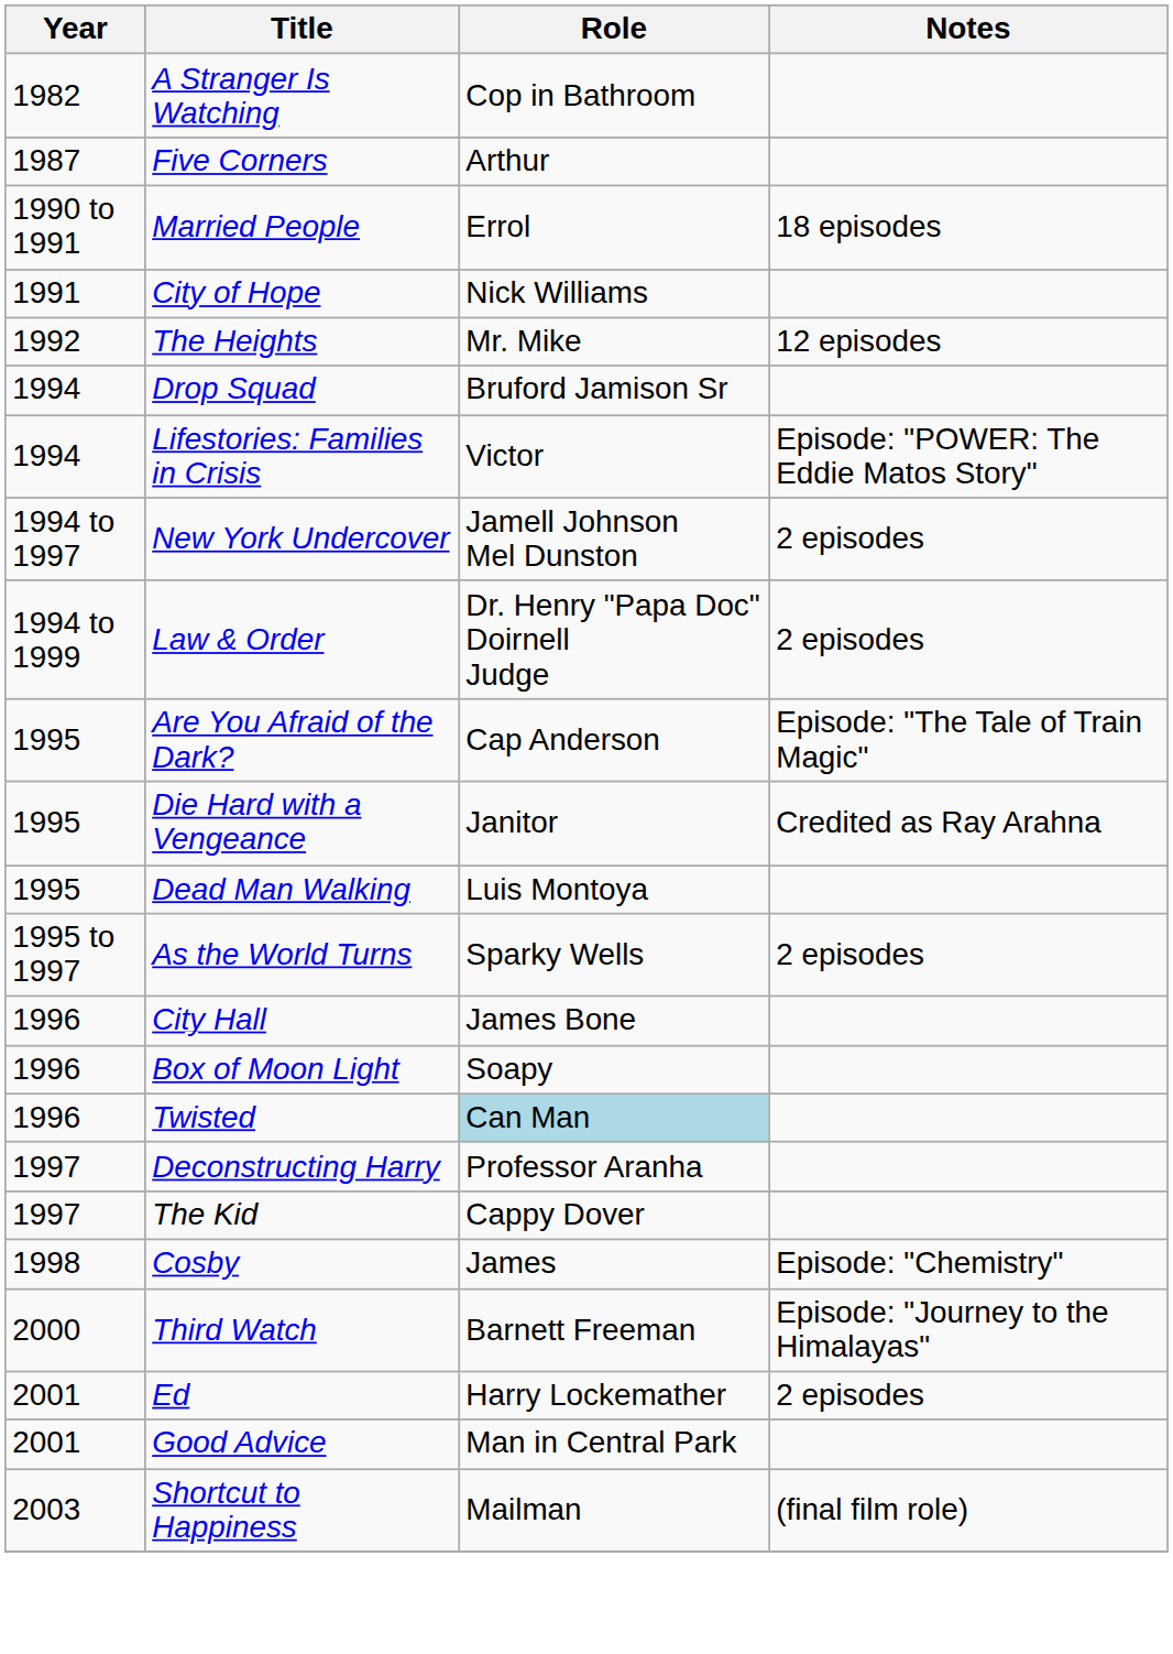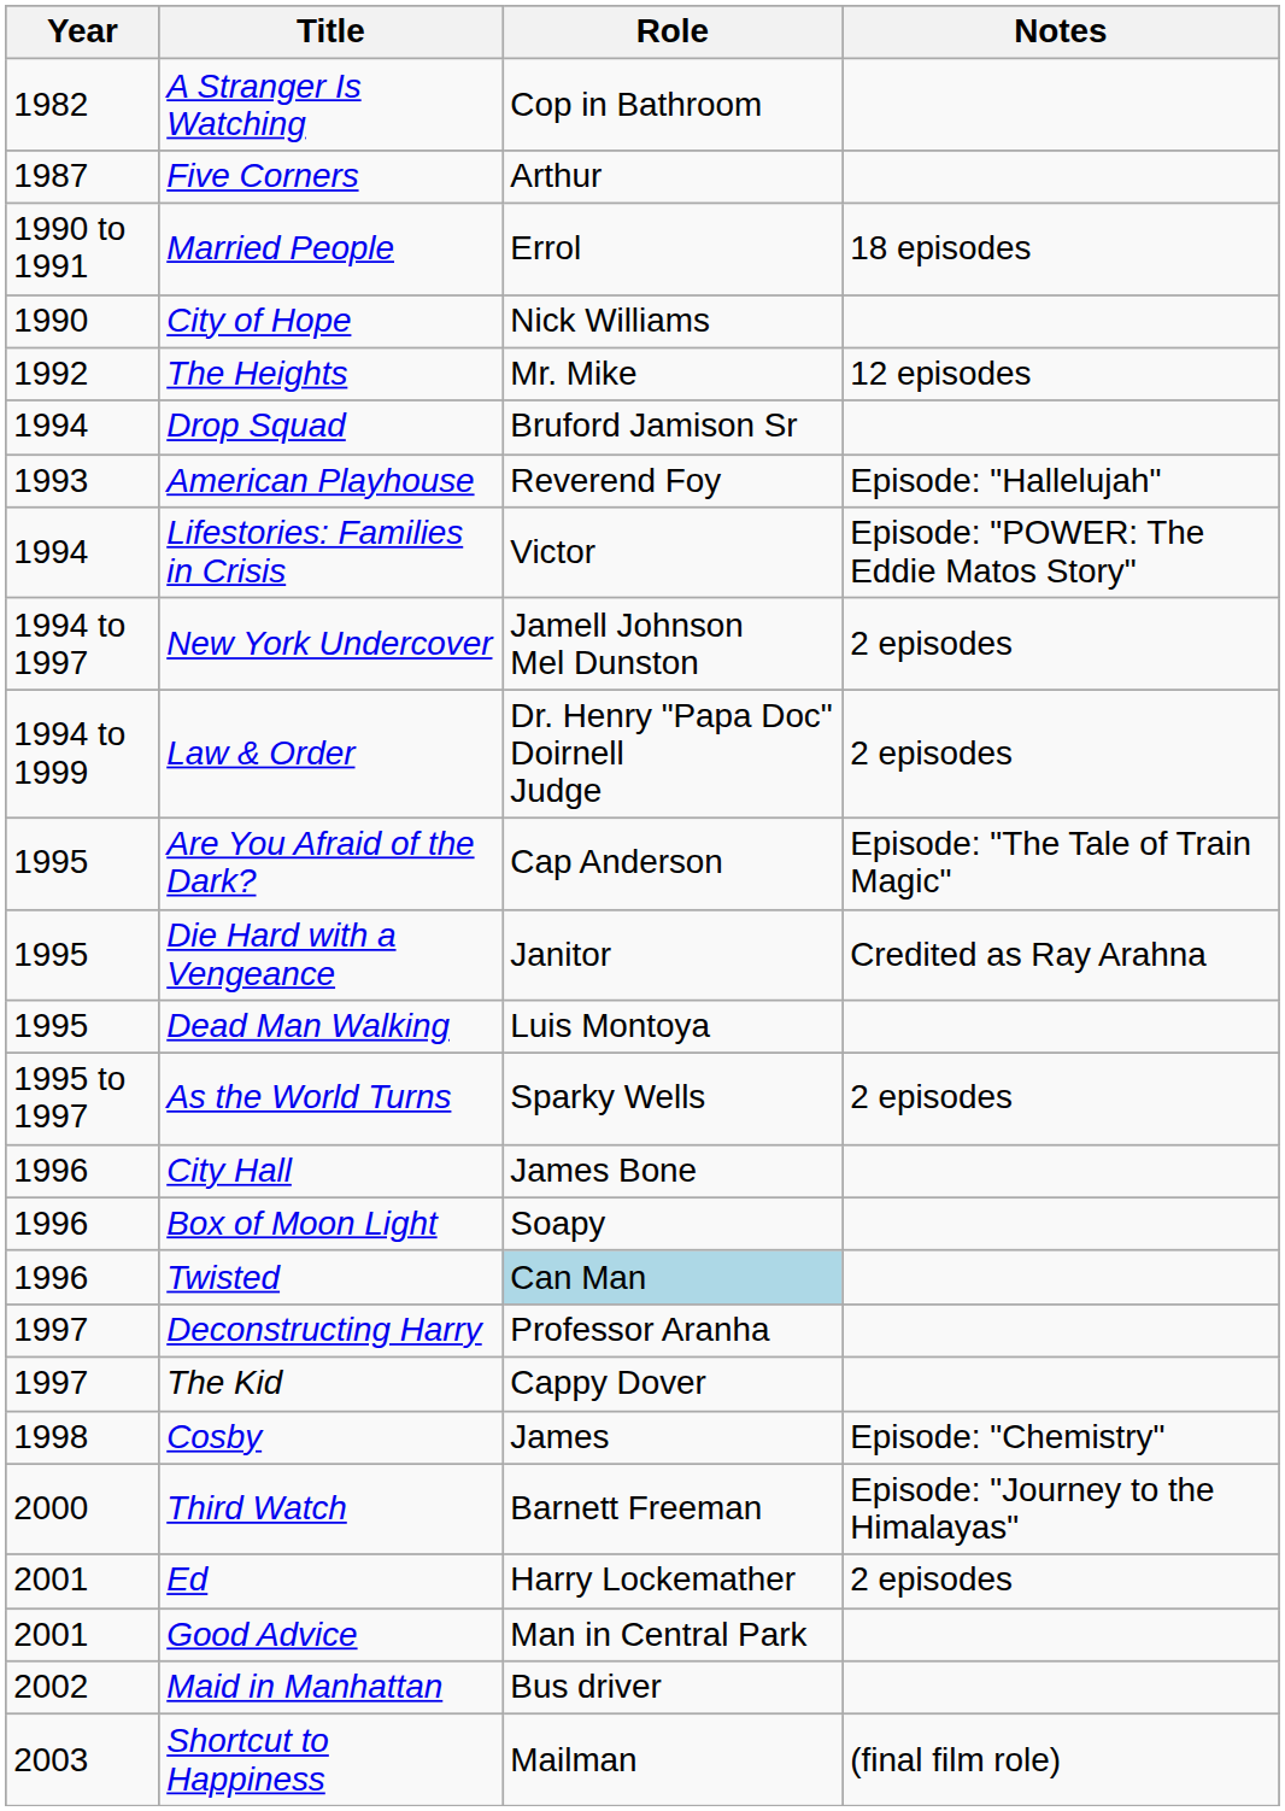 <table class="wikitable sortable">
 <tr>
 <th>Year</th>
 <th>Title</th>
 <th>Role</th>
 <th class="unsortable">Notes</th>
 </tr>
 <tr>
 <td>1982</td>
 <td><em><a href='#'>A Stranger Is Watching</a></em></td>
 <td>Cop in Bathroom</td>
 <td></td>
 </tr>
 <tr>
 <td>1987</td>
 <td><em><a href='#'>Five Corners</a></em></td>
 <td>Arthur</td>
 <td></td>
 </tr>
 <tr>
 <td>1990 to 1991</td>
 <td><em><a href='#'>Married People</a></em></td>
 <td>Errol</td>
 <td>18 episodes</td>
 </tr>
 <tr>
-<td>1991</td>
+<td>1990</td>
 <td><em><a href='#'>City of Hope</a></em></td>
 <td>Nick Williams</td>
 <td></td>
 </tr>
 <tr>
 <td>1992</td>
 <td><em><a href='#'>The Heights</a></em></td>
 <td>Mr. Mike</td>
 <td>12 episodes</td>
 </tr>
 <tr>
 <td>1994</td>
 <td><em><a href='#'>Drop Squad</a></em></td>
 <td>Bruford Jamison Sr</td>
 <td></td>
+</tr>
+<tr>
+<td>1993</td>
+<td><em><a href='#'>American Playhouse</a></em></td>
+<td>Reverend Foy</td>
+<td>Episode: "Hallelujah"</td>
 </tr>
 <tr>
 <td>1994</td>
 <td><em><a href='#'>Lifestories: Families in Crisis</a></em></td>
 <td>Victor</td>
 <td>Episode: "POWER: The Eddie Matos Story"</td>
 </tr>
 <tr>
 <td>1994 to 1997</td>
 <td><em><a href='#'>New York Undercover</a></em></td>
 <td>Jamell Johnson<br>Mel Dunston</td>
 <td>2 episodes</td>
 </tr>
 <tr>
 <td>1994 to 1999</td>
 <td><em><a href='#'>Law & Order</a></em></td>
 <td>Dr. Henry "Papa Doc" Doirnell<br>Judge</td>
 <td>2 episodes</td>
 </tr>
 <tr>
 <td>1995</td>
 <td><em><a href='#'>Are You Afraid of the Dark?</a></em></td>
 <td>Cap Anderson</td>
 <td>Episode: "The Tale of Train Magic"</td>
 </tr>
 <tr>
 <td>1995</td>
 <td><em><a href='#'>Die Hard with a Vengeance</a></em></td>
 <td>Janitor</td>
 <td>Credited as Ray Arahna</td>
 </tr>
 <tr>
 <td>1995</td>
 <td><em><a href='#'>Dead Man Walking</a></em></td>
 <td>Luis Montoya</td>
 <td></td>
 </tr>
 <tr>
 <td>1995 to 1997</td>
 <td><em><a href='#'>As the World Turns</a></em></td>
 <td>Sparky Wells</td>
 <td>2 episodes</td>
 </tr>
 <tr>
 <td>1996</td>
 <td><em><a href='#'>City Hall</a></em></td>
 <td>James Bone</td>
 <td></td>
 </tr>
 <tr>
 <td>1996</td>
 <td><em><a href='#'>Box of Moon Light</a></em></td>
 <td>Soapy</td>
 <td></td>
 </tr>
 <tr>
 <td>1996</td>
 <td><em><a href='#'>Twisted</a></em></td>
 <td style="background: lightblue;">Can Man</td>
 <td></td>
 </tr>
 <tr>
 <td>1997</td>
 <td><em><a href='#'>Deconstructing Harry</a></em></td>
 <td>Professor Aranha</td>
 <td></td>
 </tr>
 <tr>
 <td>1997</td>
 <td><em>The Kid</em></td>
 <td>Cappy Dover</td>
 <td></td>
 </tr>
 <tr>
 <td>1998</td>
 <td><em><a href='#'>Cosby</a></em></td>
 <td>James</td>
 <td>Episode: "Chemistry"</td>
 </tr>
 <tr>
 <td>2000</td>
 <td><em><a href='#'>Third Watch</a></em></td>
 <td>Barnett Freeman</td>
 <td>Episode: "Journey to the Himalayas"</td>
 </tr>
 <tr>
 <td>2001</td>
 <td><em><a href='#'>Ed</a></em></td>
 <td>Harry Lockemather</td>
 <td>2 episodes</td>
 </tr>
 <tr>
 <td>2001</td>
 <td><em><a href='#'>Good Advice</a></em></td>
 <td>Man in Central Park</td>
 <td></td>
 </tr>
 <tr>
+<td>2002</td>
+<td><em><a href='#'>Maid in Manhattan</a></em></td>
+<td>Bus driver</td>
+<td></td>
+</tr>
+<tr>
 <td>2003</td>
 <td><em><a href='#'>Shortcut to Happiness</a></em></td>
 <td>Mailman</td>
 <td>(final film role)</td>
 </tr>
 <tr>
 </tr>
 </table>
